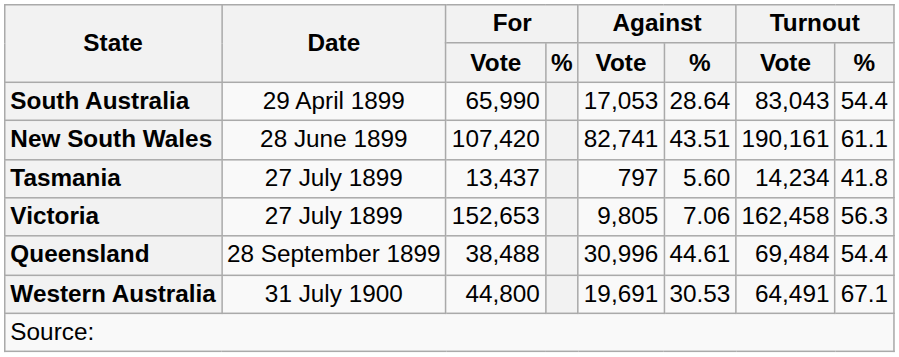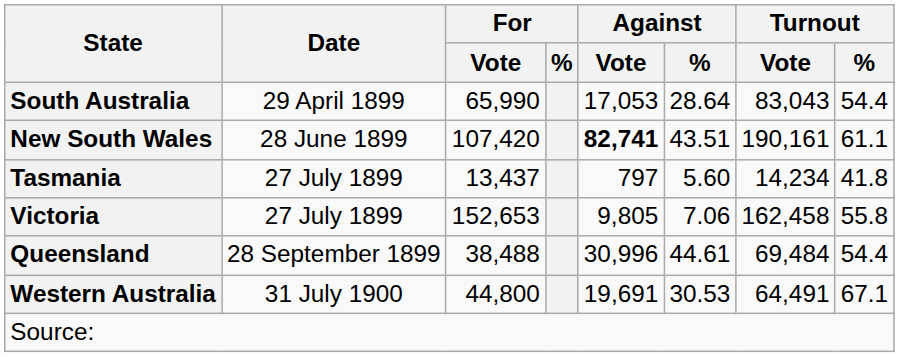 <table class=wikitable style=text-align:right>
 <tr>
 <th rowspan="2">State</th>
 <th rowspan="2">Date</th>
 <th align=center colspan="2">For</th>
 <th align=center colspan="2">Against</th>
 <th align=center colspan="2">Turnout</th>
 </tr>
 <tr>
 <th align=center>Vote</th>
 <th align=center>%</th>
 <th align=center>Vote</th>
 <th align=center>%</th>
 <th align=center>Vote</th>
 <th align=center>%</th>
 </tr>
 <tr align="right">
 <th style="text-align:left;">South Australia</th>
 <td align=center>29 April 1899</td>
 <td>65,990</td>
 <th></th>
 <td>17,053</td>
 <td>28.64</td>
 <td>83,043</td>
 <td>54.4</td>
 </tr>
 <tr align="right">
 <th style="text-align:left;">New South Wales</th>
 <td align=center>28 June 1899</td>
 <td>107,420</td>
 <th></th>
-<td>82,741</td>
+<td><strong>82,741</strong></td>
 <td>43.51</td>
 <td>190,161</td>
 <td>61.1</td>
 </tr>
 <tr align="right">
 <th style="text-align:left;">Tasmania</th>
 <td align=center>27 July 1899</td>
 <td>13,437</td>
 <th></th>
 <td>797</td>
 <td>5.60</td>
 <td>14,234</td>
 <td>41.8</td>
 </tr>
 <tr align="right">
 <th style="text-align:left;">Victoria</th>
 <td align=center>27 July 1899</td>
 <td>152,653</td>
 <th></th>
 <td>9,805</td>
 <td>7.06</td>
 <td>162,458</td>
-<td>56.3</td>
+<td>55.8</td>
 </tr>
 <tr align="right">
 <th style="text-align:left;">Queensland</th>
 <td align=center>28 September 1899</td>
 <td>38,488</td>
 <th></th>
 <td>30,996</td>
 <td>44.61</td>
 <td>69,484</td>
 <td>54.4</td>
 </tr>
 <tr align="right">
 <th style="text-align:left;">Western Australia</th>
 <td align=center>31 July 1900</td>
 <td>44,800</td>
 <th></th>
 <td>19,691</td>
 <td>30.53</td>
 <td>64,491</td>
 <td>67.1</td>
 </tr>
 <tr>
 <td align=left colspan=8>Source: </td>
 </tr>
 </table>
